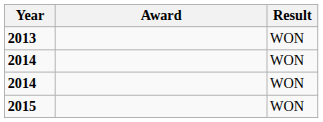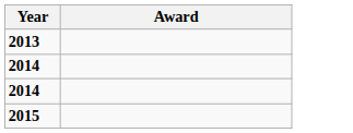 <table class="wikitable">
 <tr>
 <th style="width:50px;">Year</th>
 <th style="width:230px;">Award</th>
-<th style="width:50px;">Result</th>
 </tr>
 <tr>
 <td><strong>2013</strong></td>
 <td></td>
-<td>WON</td>
 </tr>
 <tr>
 <td><strong>2014</strong></td>
 <td></td>
-<td>WON</td>
 </tr>
 <tr>
 <td><strong>2014</strong></td>
 <td></td>
-<td>WON</td>
 </tr>
 <tr>
 <td><strong>2015</strong></td>
 <td></td>
-<td>WON</td>
 </tr>
 </table>
